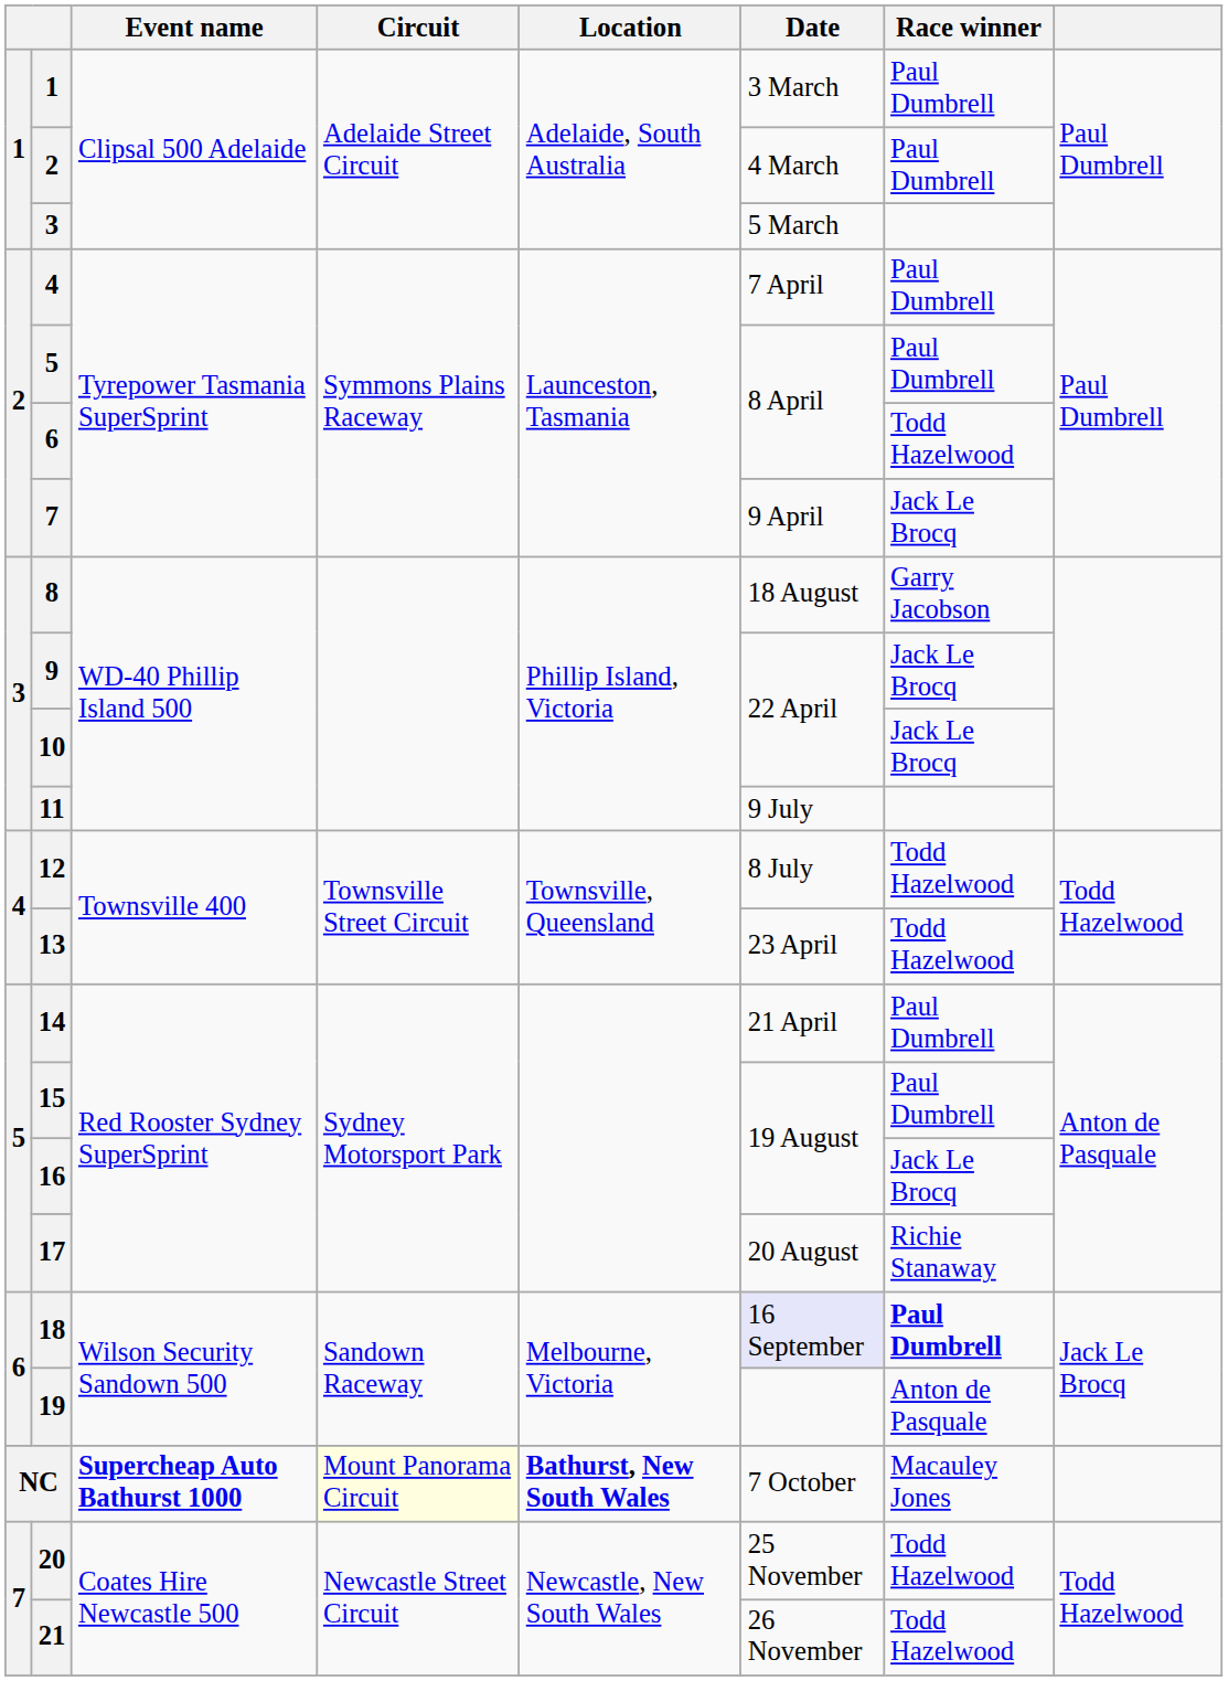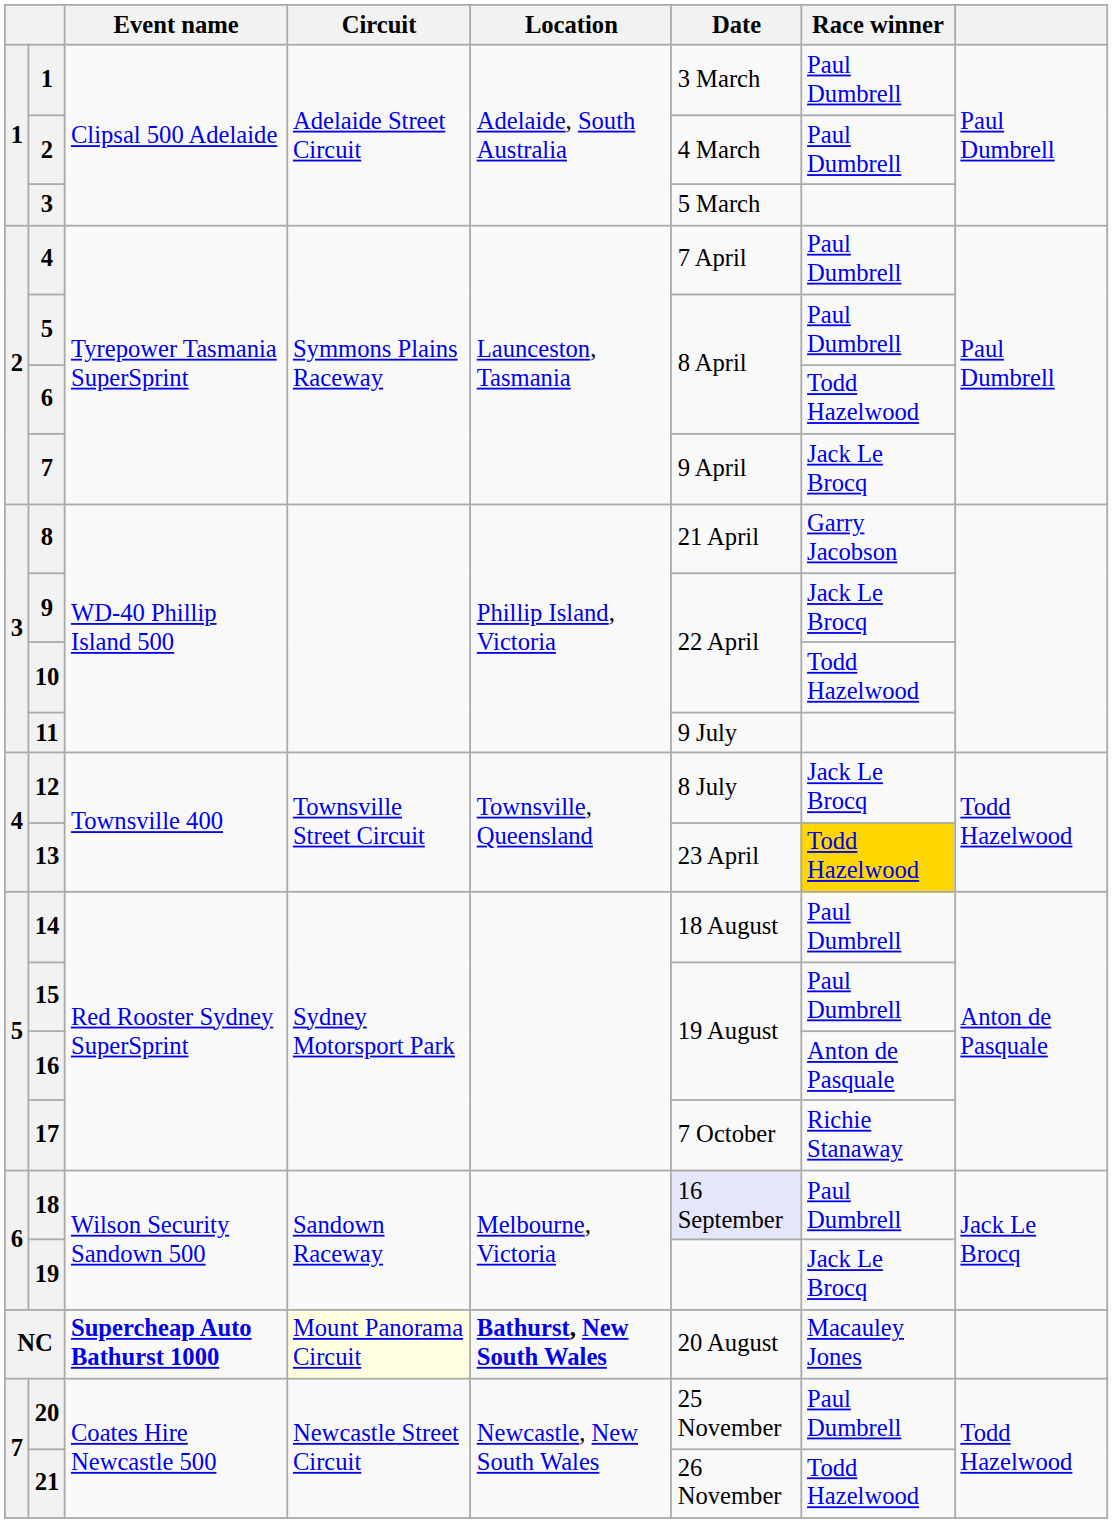 <table class="wikitable" style="font-size: 85%">
 <tr>
 <th colspan=2></th>
 <th>Event name</th>
 <th>Circuit</th>
 <th>Location</th>
 <th>Date</th>
 <th>Race winner</th>
 <th></th>
 </tr>
 <tr>
 <th rowspan=3>1</th>
 <th>1</th>
 <td rowspan=3> <a href='#'>Clipsal 500 Adelaide</a></td>
 <td rowspan=3><a href='#'>Adelaide Street Circuit</a></td>
 <td rowspan=3><a href='#'>Adelaide</a>, <a href='#'>South Australia</a></td>
 <td>3 March</td>
 <td> <a href='#'>Paul Dumbrell</a></td>
 <td rowspan=3> <a href='#'>Paul Dumbrell</a></td>
 </tr>
 <tr>
 <th>2</th>
 <td>4 March</td>
 <td> <a href='#'>Paul Dumbrell</a></td>
 </tr>
 <tr>
 <th>3</th>
 <td>5 March</td>
 <td> </td>
 </tr>
 <tr>
 <th rowspan=4>2</th>
 <th>4</th>
 <td rowspan=4> <a href='#'>Tyrepower Tasmania SuperSprint</a></td>
 <td rowspan=4><a href='#'>Symmons Plains Raceway</a></td>
 <td rowspan=4><a href='#'>Launceston</a>, <a href='#'>Tasmania</a></td>
 <td>7 April</td>
 <td> <a href='#'>Paul Dumbrell</a></td>
 <td rowspan=4> <a href='#'>Paul Dumbrell</a></td>
 </tr>
 <tr>
 <th>5</th>
 <td rowspan=2>8 April</td>
 <td> <a href='#'>Paul Dumbrell</a></td>
 </tr>
 <tr>
 <th>6</th>
 <td> <a href='#'>Todd Hazelwood</a></td>
 </tr>
 <tr>
 <th>7</th>
 <td>9 April</td>
 <td> <a href='#'>Jack Le Brocq</a></td>
 </tr>
 <tr>
 <th rowspan=4>3</th>
 <th>8</th>
 <td rowspan=4> <a href='#'>WD-40 Phillip Island 500</a></td>
 <td rowspan=4></td>
 <td rowspan=4><a href='#'>Phillip Island</a>, <a href='#'>Victoria</a></td>
-<td>18 August</td>
+<td>21 April</td>
 <td> <a href='#'>Garry Jacobson</a></td>
 <td rowspan=4></td>
 </tr>
 <tr>
 <th>9</th>
 <td rowspan=2>22 April</td>
 <td> <a href='#'>Jack Le Brocq</a></td>
 </tr>
 <tr>
 <th>10</th>
-<td> <a href='#'>Jack Le Brocq</a></td>
+<td> <a href='#'>Todd Hazelwood</a></td>
 </tr>
 <tr>
 <th>11</th>
 <td>9 July</td>
 <td></td>
 </tr>
 <tr>
 <th rowspan=2>4</th>
 <th>12</th>
 <td rowspan=2> <a href='#'>Townsville 400</a></td>
 <td rowspan=2><a href='#'>Townsville Street Circuit</a></td>
 <td rowspan=2><a href='#'>Townsville</a>, <a href='#'>Queensland</a></td>
 <td>8 July</td>
-<td> <a href='#'>Todd Hazelwood</a></td>
+<td> <a href='#'>Jack Le Brocq</a></td>
 <td rowspan=2> <a href='#'>Todd Hazelwood</a></td>
 </tr>
 <tr>
 <th>13</th>
 <td>23 April</td>
-<td> <a href='#'>Todd Hazelwood</a></td>
+<td style="background: gold;"> <a href='#'>Todd Hazelwood</a></td>
 </tr>
 <tr>
 <th rowspan=4>5</th>
 <th>14</th>
 <td rowspan=4> <a href='#'>Red Rooster Sydney SuperSprint</a></td>
 <td rowspan=4><a href='#'>Sydney Motorsport Park</a></td>
 <td rowspan=4></td>
-<td>21 April</td>
+<td>18 August</td>
 <td> <a href='#'>Paul Dumbrell</a></td>
 <td rowspan=4> <a href='#'>Anton de Pasquale</a></td>
 </tr>
 <tr>
 <th>15</th>
 <td rowspan=2>19 August</td>
 <td> <a href='#'>Paul Dumbrell</a></td>
 </tr>
 <tr>
 <th>16</th>
-<td> <a href='#'>Jack Le Brocq</a></td>
+<td> <a href='#'>Anton de Pasquale</a></td>
 </tr>
 <tr>
 <th>17</th>
-<td>20 August</td>
+<td>7 October</td>
 <td> <a href='#'>Richie Stanaway</a></td>
 </tr>
 <tr>
 <th rowspan=2>6</th>
 <th>18</th>
 <td rowspan=2> <a href='#'>Wilson Security Sandown 500</a></td>
 <td rowspan=2><a href='#'>Sandown Raceway</a></td>
 <td rowspan=2><a href='#'>Melbourne</a>, <a href='#'>Victoria</a></td>
 <td style="background: lavender;">16 September</td>
-<td><strong> <a href='#'>Paul Dumbrell</a></strong></td>
+<td> <a href='#'>Paul Dumbrell</a></td>
 <td rowspan=2> <a href='#'>Jack Le Brocq</a></td>
 </tr>
 <tr>
 <th>19</th>
 <td></td>
-<td> <a href='#'>Anton de Pasquale</a></td>
+<td> <a href='#'>Jack Le Brocq</a></td>
 </tr>
 <tr>
 <th colspan=2>NC</th>
 <td><strong> <a href='#'>Supercheap Auto Bathurst 1000</a></strong></td>
 <td style="background: lightyellow;"><a href='#'>Mount Panorama Circuit</a></td>
 <td><strong><a href='#'>Bathurst</a>, <a href='#'>New South Wales</a></strong></td>
-<td>7 October</td>
+<td>20 August</td>
 <td> <a href='#'>Macauley Jones</a></td>
 <td align=center></td>
 </tr>
 <tr>
 <th rowspan=2>7</th>
 <th>20</th>
 <td rowspan=2> <a href='#'>Coates Hire Newcastle 500</a></td>
 <td rowspan=2><a href='#'>Newcastle Street Circuit</a></td>
 <td rowspan=2><a href='#'>Newcastle</a>, <a href='#'>New South Wales</a></td>
 <td>25 November</td>
-<td> <a href='#'>Todd Hazelwood</a></td>
+<td> <a href='#'>Paul Dumbrell</a></td>
 <td rowspan=2> <a href='#'>Todd Hazelwood</a></td>
 </tr>
 <tr>
 <th>21</th>
 <td>26 November</td>
 <td> <a href='#'>Todd Hazelwood</a></td>
 </tr>
 </table>
